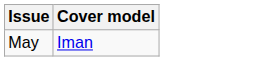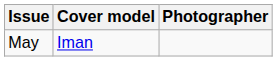 <table class="wikitable">
 <tr>
 <th>Issue</th>
 <th>Cover model</th>
+<th>Photographer</th>
 </tr>
 <tr>
 <td>May</td>
 <td><a href='#'>Iman</a></td>
+<td></td>
 </tr>
 </table>
